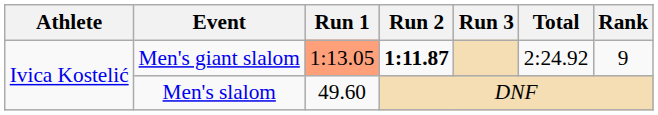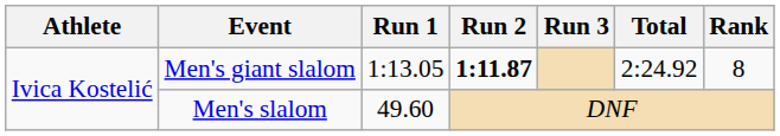 <table class="wikitable" style="font-size:90%">
 <tr>
 <th>Athlete</th>
 <th>Event</th>
 <th>Run 1</th>
 <th>Run 2</th>
 <th>Run 3</th>
 <th>Total</th>
 <th>Rank</th>
 </tr>
 <tr>
 <td rowspan="2"><a href='#'>Ivica Kostelić</a></td>
 <td align="center"><a href='#'>Men's giant slalom</a></td>
-<td align="center" style="background: lightsalmon;">1:13.05</td>
+<td align="center">1:13.05</td>
 <td align="center"><strong>1:11.87</strong></td>
 <td colspan="1" bgcolor="wheat"></td>
 <td align="center">2:24.92</td>
-<td align="center">9</td>
+<td align="center">8</td>
 </tr>
 <tr>
 <td align="center"><a href='#'>Men's slalom</a></td>
 <td align="center">49.60</td>
 <td align="center" colspan="4" bgcolor="wheat"><em>DNF</em></td>
 </tr>
 </table>
